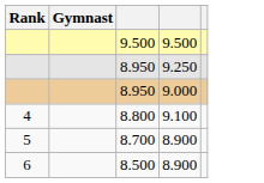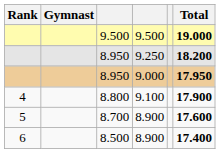 <table style="text-align:center;" class="wikitable sortable">
 <tr>
 <th>Rank</th>
 <th>Gymnast</th>
 <th><small></small></th>
 <th><small></small></th>
 <th><small></small></th>
+<th>Total</th>
 </tr>
 <tr bgcolor=fffcaf>
 <td></td>
 <td align=left></td>
 <td>9.500</td>
 <td>9.500</td>
 <td></td>
+<td><strong>19.000</strong></td>
 </tr>
 <tr bgcolor=e5e5e5>
 <td></td>
 <td align=left></td>
 <td>8.950</td>
 <td>9.250</td>
 <td></td>
+<td><strong>18.200</strong></td>
 </tr>
 <tr bgcolor=eecc99>
 <td></td>
 <td align=left></td>
 <td>8.950</td>
 <td>9.000</td>
 <td></td>
+<td><strong>17.950</strong></td>
 </tr>
 <tr>
 <td>4</td>
 <td align=left></td>
 <td>8.800</td>
 <td>9.100</td>
 <td></td>
+<td><strong>17.900</strong></td>
 </tr>
 <tr>
 <td>5</td>
 <td align=left></td>
 <td>8.700</td>
 <td>8.900</td>
 <td></td>
+<td><strong>17.600</strong></td>
 </tr>
 <tr>
 <td>6</td>
 <td align=left></td>
 <td>8.500</td>
 <td>8.900</td>
 <td></td>
+<td><strong>17.400</strong></td>
 </tr>
 </table>
